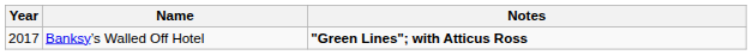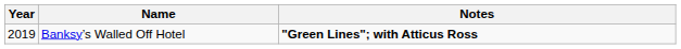 <table class="wikitable">
 <tr>
 <th width="33">Year</th>
 <th width="300">Name</th>
 <th width="500">Notes</th>
 </tr>
 <tr>
-<td align="center">2017</td>
+<td align="center">2019</td>
 <td><a href='#'>Banksy</a>’s Walled Off Hotel</td>
 <td><strong>"Green Lines"; with Atticus Ross</strong></td>
 </tr>
 </table>
